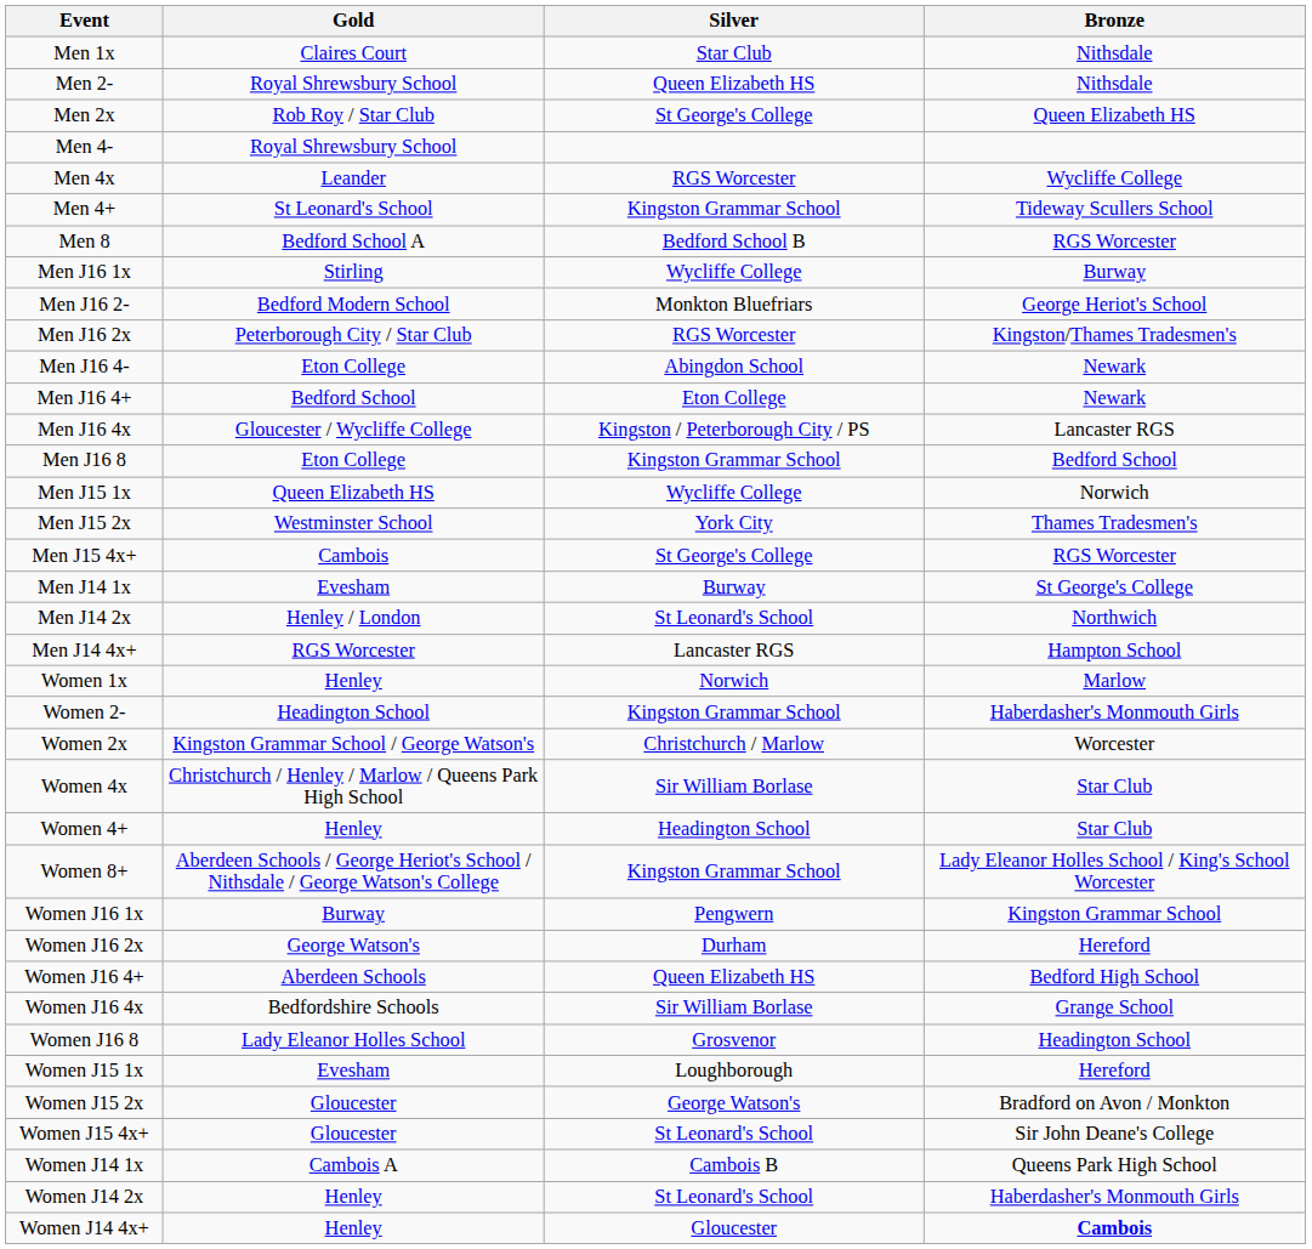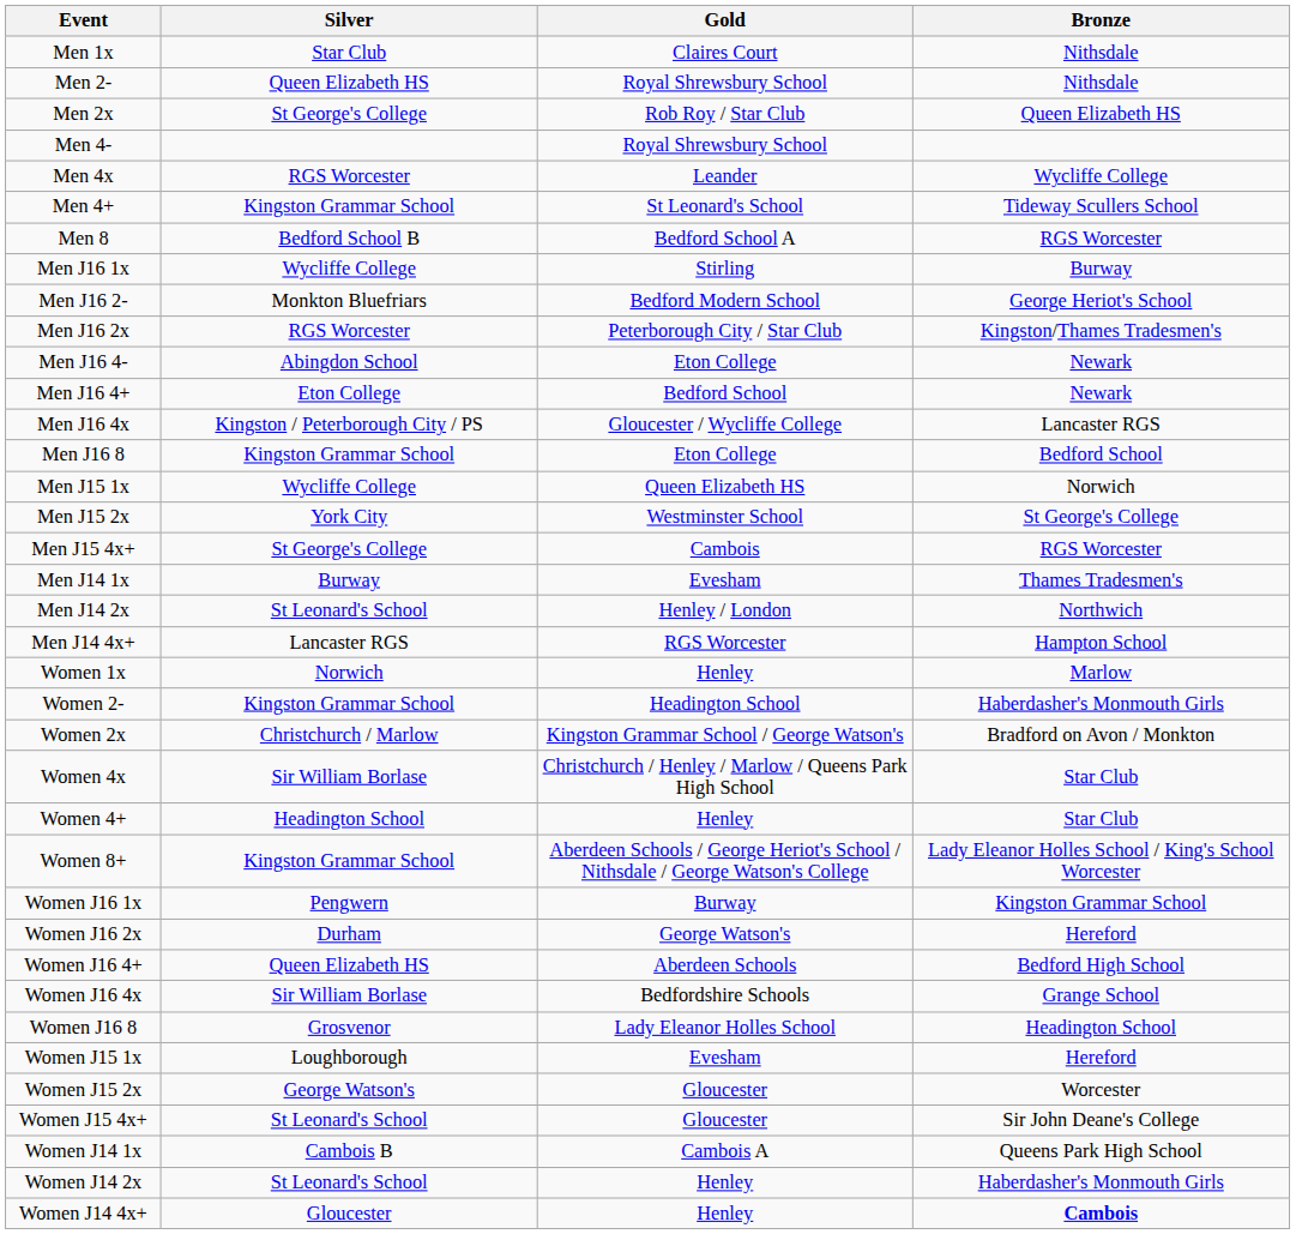 <table class="wikitable" style="text-align:center">
 <tr>
 <th width=120>Event</th>
+<th width=300>Silver</th>
 <th width=300>Gold</th>
-<th width=300>Silver</th>
 <th width=300>Bronze</th>
 </tr>
 <tr>
 <td>Men 1x</td>
+<td><a href='#'>Star Club</a></td>
 <td><a href='#'>Claires Court</a></td>
-<td><a href='#'>Star Club</a></td>
 <td><a href='#'>Nithsdale</a></td>
 </tr>
 <tr>
 <td>Men 2-</td>
+<td><a href='#'>Queen Elizabeth HS</a></td>
 <td><a href='#'>Royal Shrewsbury School</a></td>
-<td><a href='#'>Queen Elizabeth HS</a></td>
 <td><a href='#'>Nithsdale</a></td>
 </tr>
 <tr>
 <td>Men 2x</td>
+<td><a href='#'>St George's College</a></td>
 <td><a href='#'>Rob Roy</a> / <a href='#'>Star Club</a></td>
-<td><a href='#'>St George's College</a></td>
 <td><a href='#'>Queen Elizabeth HS</a></td>
 </tr>
 <tr>
 <td>Men 4-</td>
+<td></td>
 <td><a href='#'>Royal Shrewsbury School</a></td>
-<td></td>
 <td></td>
 </tr>
 <tr>
 <td>Men 4x</td>
+<td><a href='#'>RGS Worcester</a></td>
 <td><a href='#'>Leander</a></td>
-<td><a href='#'>RGS Worcester</a></td>
 <td><a href='#'>Wycliffe College</a></td>
 </tr>
 <tr>
 <td>Men 4+</td>
+<td><a href='#'>Kingston Grammar School</a></td>
 <td><a href='#'>St Leonard's School</a></td>
-<td><a href='#'>Kingston Grammar School</a></td>
 <td><a href='#'>Tideway Scullers School</a></td>
 </tr>
 <tr>
 <td>Men 8</td>
+<td><a href='#'>Bedford School</a> B</td>
 <td><a href='#'>Bedford School</a> A</td>
-<td><a href='#'>Bedford School</a> B</td>
 <td><a href='#'>RGS Worcester</a></td>
 </tr>
 <tr>
 <td>Men J16 1x</td>
+<td><a href='#'>Wycliffe College</a></td>
 <td><a href='#'>Stirling</a></td>
-<td><a href='#'>Wycliffe College</a></td>
 <td><a href='#'>Burway</a></td>
 </tr>
 <tr>
 <td>Men J16 2-</td>
+<td>Monkton Bluefriars</td>
 <td><a href='#'>Bedford Modern School</a></td>
-<td>Monkton Bluefriars</td>
 <td><a href='#'>George Heriot's School</a></td>
 </tr>
 <tr>
 <td>Men J16 2x</td>
+<td><a href='#'>RGS Worcester</a></td>
 <td><a href='#'>Peterborough City</a> / <a href='#'>Star Club</a></td>
-<td><a href='#'>RGS Worcester</a></td>
 <td><a href='#'>Kingston</a>/<a href='#'>Thames Tradesmen's</a></td>
 </tr>
 <tr>
 <td>Men J16 4-</td>
+<td><a href='#'>Abingdon School</a></td>
 <td><a href='#'>Eton College</a></td>
-<td><a href='#'>Abingdon School</a></td>
 <td><a href='#'>Newark</a></td>
 </tr>
 <tr>
 <td>Men J16 4+</td>
+<td><a href='#'>Eton College</a></td>
 <td><a href='#'>Bedford School</a></td>
-<td><a href='#'>Eton College</a></td>
 <td><a href='#'>Newark</a></td>
 </tr>
 <tr>
 <td>Men J16 4x</td>
+<td><a href='#'>Kingston</a> / <a href='#'>Peterborough City</a> / PS</td>
 <td><a href='#'>Gloucester</a> / <a href='#'>Wycliffe College</a></td>
-<td><a href='#'>Kingston</a> / <a href='#'>Peterborough City</a> / PS</td>
 <td>Lancaster RGS</td>
 </tr>
 <tr>
 <td>Men J16 8</td>
+<td><a href='#'>Kingston Grammar School</a></td>
 <td><a href='#'>Eton College</a></td>
-<td><a href='#'>Kingston Grammar School</a></td>
 <td><a href='#'>Bedford School</a></td>
 </tr>
 <tr>
 <td>Men J15 1x</td>
+<td><a href='#'>Wycliffe College</a></td>
 <td><a href='#'>Queen Elizabeth HS</a></td>
-<td><a href='#'>Wycliffe College</a></td>
 <td>Norwich</td>
 </tr>
 <tr>
 <td>Men J15 2x</td>
+<td><a href='#'>York City</a></td>
 <td><a href='#'>Westminster School</a></td>
-<td><a href='#'>York City</a></td>
-<td><a href='#'>Thames Tradesmen's</a></td>
+<td><a href='#'>St George's College</a></td>
 </tr>
 <tr>
 <td>Men J15 4x+</td>
+<td><a href='#'>St George's College</a></td>
 <td><a href='#'>Cambois</a></td>
-<td><a href='#'>St George's College</a></td>
 <td><a href='#'>RGS Worcester</a></td>
 </tr>
 <tr>
 <td>Men J14 1x</td>
+<td><a href='#'>Burway</a></td>
 <td><a href='#'>Evesham</a></td>
-<td><a href='#'>Burway</a></td>
-<td><a href='#'>St George's College</a></td>
+<td><a href='#'>Thames Tradesmen's</a></td>
 </tr>
 <tr>
 <td>Men J14 2x</td>
+<td><a href='#'>St Leonard's School</a></td>
 <td><a href='#'>Henley</a> / <a href='#'>London</a></td>
-<td><a href='#'>St Leonard's School</a></td>
 <td><a href='#'>Northwich</a></td>
 </tr>
 <tr>
 <td>Men J14 4x+</td>
+<td>Lancaster RGS</td>
 <td><a href='#'>RGS Worcester</a></td>
-<td>Lancaster RGS</td>
 <td><a href='#'>Hampton School</a></td>
 </tr>
 <tr>
 <td>Women 1x</td>
+<td><a href='#'>Norwich</a></td>
 <td><a href='#'>Henley</a></td>
-<td><a href='#'>Norwich</a></td>
 <td><a href='#'>Marlow</a></td>
 </tr>
 <tr>
 <td>Women 2-</td>
+<td><a href='#'>Kingston Grammar School</a></td>
 <td><a href='#'>Headington School</a></td>
-<td><a href='#'>Kingston Grammar School</a></td>
 <td><a href='#'>Haberdasher's Monmouth Girls</a></td>
 </tr>
 <tr>
 <td>Women 2x</td>
+<td><a href='#'>Christchurch</a> / <a href='#'>Marlow</a></td>
 <td><a href='#'>Kingston Grammar School</a> / <a href='#'>George Watson's</a></td>
-<td><a href='#'>Christchurch</a> / <a href='#'>Marlow</a></td>
-<td>Worcester</td>
+<td>Bradford on Avon / Monkton</td>
 </tr>
 <tr>
 <td>Women 4x</td>
+<td><a href='#'>Sir William Borlase</a></td>
 <td><a href='#'>Christchurch</a> / <a href='#'>Henley</a> / <a href='#'>Marlow</a> / Queens Park High School</td>
-<td><a href='#'>Sir William Borlase</a></td>
 <td><a href='#'>Star Club</a></td>
 </tr>
 <tr>
 <td>Women 4+</td>
+<td><a href='#'>Headington School</a></td>
 <td><a href='#'>Henley</a></td>
-<td><a href='#'>Headington School</a></td>
 <td><a href='#'>Star Club</a></td>
 </tr>
 <tr>
 <td>Women 8+</td>
+<td><a href='#'>Kingston Grammar School</a></td>
 <td><a href='#'>Aberdeen Schools</a> / <a href='#'>George Heriot's School</a> / <a href='#'>Nithsdale</a> / <a href='#'>George Watson's College</a></td>
-<td><a href='#'>Kingston Grammar School</a></td>
 <td><a href='#'>Lady Eleanor Holles School</a> / <a href='#'>King's School Worcester</a></td>
 </tr>
 <tr>
 <td>Women J16 1x</td>
+<td><a href='#'>Pengwern</a></td>
 <td><a href='#'>Burway</a></td>
-<td><a href='#'>Pengwern</a></td>
 <td><a href='#'>Kingston Grammar School</a></td>
 </tr>
 <tr>
 <td>Women J16 2x</td>
+<td><a href='#'>Durham</a></td>
 <td><a href='#'>George Watson's</a></td>
-<td><a href='#'>Durham</a></td>
 <td><a href='#'>Hereford</a></td>
 </tr>
 <tr>
 <td>Women J16 4+</td>
+<td><a href='#'>Queen Elizabeth HS</a></td>
 <td><a href='#'>Aberdeen Schools</a></td>
-<td><a href='#'>Queen Elizabeth HS</a></td>
 <td><a href='#'>Bedford High School</a></td>
 </tr>
 <tr>
 <td>Women J16 4x</td>
+<td><a href='#'>Sir William Borlase</a></td>
 <td>Bedfordshire Schools</td>
-<td><a href='#'>Sir William Borlase</a></td>
 <td><a href='#'>Grange School</a></td>
 </tr>
 <tr>
 <td>Women J16 8</td>
+<td><a href='#'>Grosvenor</a></td>
 <td><a href='#'>Lady Eleanor Holles School</a></td>
-<td><a href='#'>Grosvenor</a></td>
 <td><a href='#'>Headington School</a></td>
 </tr>
 <tr>
 <td>Women J15 1x</td>
+<td>Loughborough</td>
 <td><a href='#'>Evesham</a></td>
-<td>Loughborough</td>
 <td><a href='#'>Hereford</a></td>
 </tr>
 <tr>
 <td>Women J15 2x</td>
+<td><a href='#'>George Watson's</a></td>
 <td><a href='#'>Gloucester</a></td>
-<td><a href='#'>George Watson's</a></td>
-<td>Bradford on Avon / Monkton</td>
+<td>Worcester</td>
 </tr>
 <tr>
 <td>Women J15 4x+</td>
+<td><a href='#'>St Leonard's School</a></td>
 <td><a href='#'>Gloucester</a></td>
-<td><a href='#'>St Leonard's School</a></td>
 <td>Sir John Deane's College</td>
 </tr>
 <tr>
 <td>Women J14 1x</td>
+<td><a href='#'>Cambois</a> B</td>
 <td><a href='#'>Cambois</a> A</td>
-<td><a href='#'>Cambois</a> B</td>
 <td>Queens Park High School</td>
 </tr>
 <tr>
 <td>Women J14 2x</td>
+<td><a href='#'>St Leonard's School</a></td>
 <td><a href='#'>Henley</a></td>
-<td><a href='#'>St Leonard's School</a></td>
 <td><a href='#'>Haberdasher's Monmouth Girls</a></td>
 </tr>
 <tr>
 <td>Women J14 4x+</td>
+<td><a href='#'>Gloucester</a></td>
 <td><a href='#'>Henley</a></td>
-<td><a href='#'>Gloucester</a></td>
 <td><strong><a href='#'>Cambois</a></strong></td>
 </tr>
 </table>
